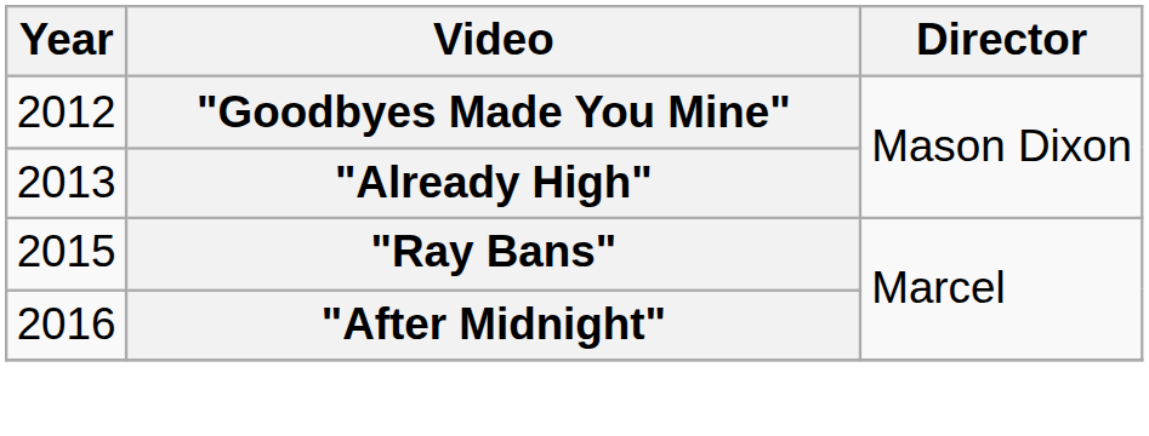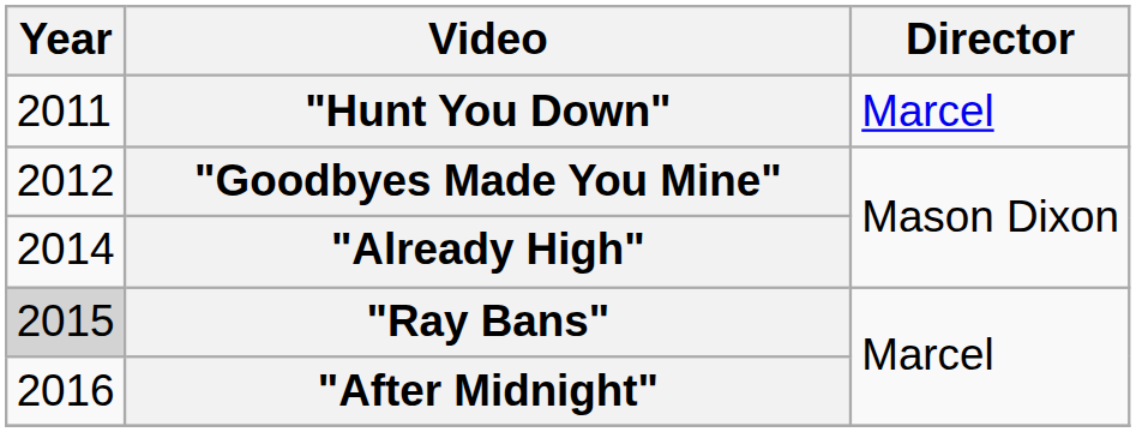 <table class="wikitable plainrowheaders">
 <tr>
 <th>Year</th>
 <th style="width:16em;">Video</th>
 <th>Director</th>
 </tr>
 <tr>
+<td>2011</td>
+<th scope="row">"Hunt You Down"</th>
+<td><a href='#'>Marcel</a></td>
+</tr>
+<tr>
 <td>2012</td>
 <th scope="row">"Goodbyes Made You Mine"</th>
 <td rowspan="2">Mason Dixon</td>
 </tr>
 <tr>
-<td>2013</td>
+<td>2014</td>
 <th scope="row">"Already High"</th>
 </tr>
 <tr>
-<td>2015</td>
+<td style="background: lightgrey;">2015</td>
 <th scope="row">"Ray Bans"</th>
 <td rowspan="2">Marcel</td>
 </tr>
 <tr>
 <td>2016</td>
 <th scope="row">"After Midnight"</th>
 </tr>
 <tr>
 </tr>
 </table>
